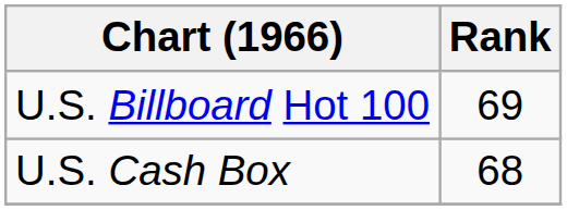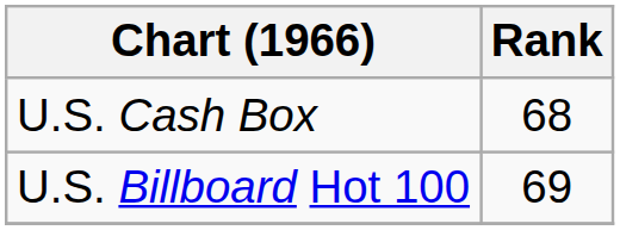 <table class="wikitable">
 <tr>
 <th align="left">Chart (1966)</th>
 <th style="text-align:center;">Rank</th>
 </tr>
 <tr>
+<td>U.S. <em>Cash Box</em> </td>
+<td style="text-align:center;">68</td>
+</tr>
+<tr>
 <td>U.S. <em><a href='#'>Billboard</a></em> <a href='#'>Hot 100</a></td>
 <td style="text-align:center;">69</td>
 </tr>
 <tr>
-<td>U.S. <em>Cash Box</em> </td>
-<td style="text-align:center;">68</td>
-</tr>
-<tr>
 </tr>
 </table>
